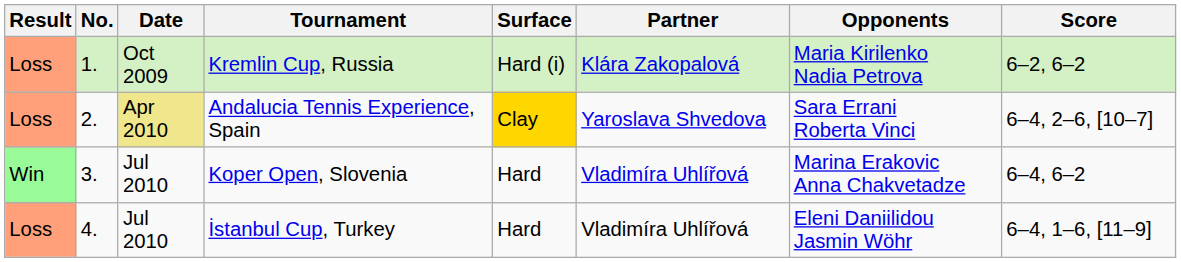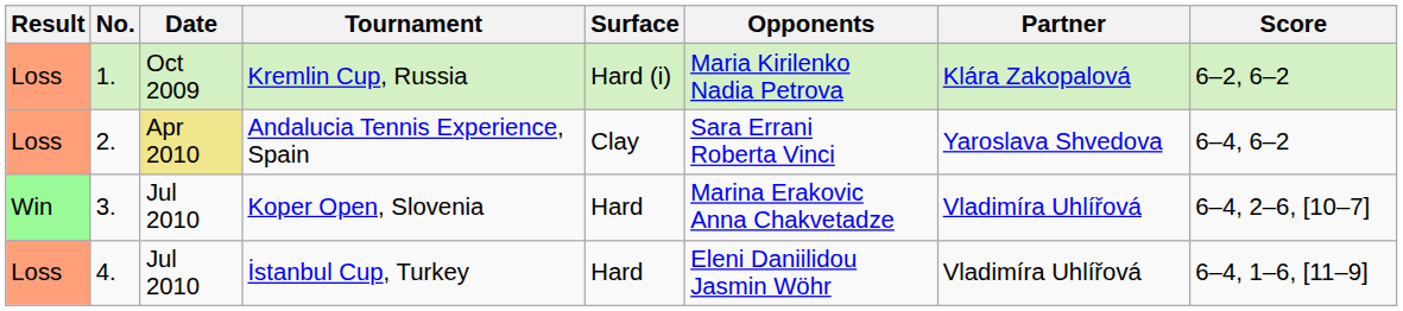 <table class="sortable wikitable">
 <tr>
 <th style="width:45px">Result</th>
 <th style="width:20px">No.</th>
 <th style="width:60px">Date</th>
 <th style="width:220px">Tournament</th>
 <th style="width:50px">Surface</th>
+<th style="width:160px">Opponents</th>
 <th style="width:160px">Partner</th>
-<th style="width:160px">Opponents</th>
 <th style="width:130px" class="unsortable">Score</th>
 </tr>
 <tr bgcolor="#d4f1c5">
 <td style="background:#ffa07a;">Loss</td>
 <td>1.</td>
 <td>Oct 2009</td>
 <td><a href='#'>Kremlin Cup</a>, Russia</td>
 <td>Hard (i)</td>
+<td> <a href='#'>Maria Kirilenko</a> <br>  <a href='#'>Nadia Petrova</a></td>
 <td> <a href='#'>Klára Zakopalová</a></td>
-<td> <a href='#'>Maria Kirilenko</a> <br>  <a href='#'>Nadia Petrova</a></td>
 <td>6–2, 6–2</td>
 </tr>
 <tr>
 <td style="background:#ffa07a;">Loss</td>
 <td>2.</td>
 <td style="background: khaki;">Apr 2010</td>
 <td><a href='#'>Andalucia Tennis Experience</a>, Spain</td>
-<td style="background: gold;">Clay</td>
+<td>Clay</td>
+<td> <a href='#'>Sara Errani</a> <br>  <a href='#'>Roberta Vinci</a></td>
 <td> <a href='#'>Yaroslava Shvedova</a></td>
-<td> <a href='#'>Sara Errani</a> <br>  <a href='#'>Roberta Vinci</a></td>
-<td>6–4, 2–6, [10–7]</td>
+<td>6–4, 6–2</td>
 </tr>
 <tr>
 <td style="background:#98fb98;">Win</td>
 <td>3.</td>
 <td>Jul 2010</td>
 <td><a href='#'>Koper Open</a>, Slovenia</td>
 <td>Hard</td>
+<td> <a href='#'>Marina Erakovic</a> <br>  <a href='#'>Anna Chakvetadze</a></td>
 <td> <a href='#'>Vladimíra Uhlířová</a></td>
-<td> <a href='#'>Marina Erakovic</a> <br>  <a href='#'>Anna Chakvetadze</a></td>
-<td>6–4, 6–2</td>
+<td>6–4, 2–6, [10–7]</td>
 </tr>
 <tr>
 <td style="background:#ffa07a;">Loss</td>
 <td>4.</td>
 <td>Jul 2010</td>
 <td><a href='#'>İstanbul Cup</a>, Turkey</td>
 <td>Hard</td>
+<td> <a href='#'>Eleni Daniilidou</a> <br>  <a href='#'>Jasmin Wöhr</a></td>
 <td> Vladimíra Uhlířová</td>
-<td> <a href='#'>Eleni Daniilidou</a> <br>  <a href='#'>Jasmin Wöhr</a></td>
 <td>6–4, 1–6, [11–9]</td>
 </tr>
 </table>
